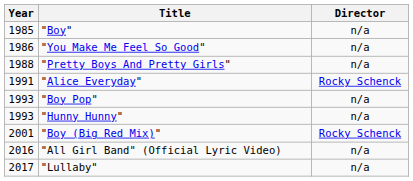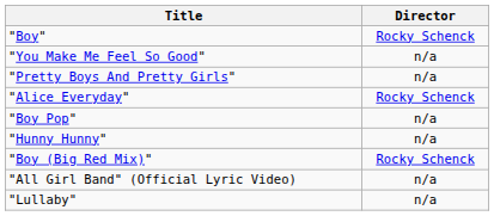 <table class="wikitable" width="500em">
 <tr>
-<th>Year</th>
 <th>Title</th>
 <th>Director</th>
 </tr>
 <tr>
-<td rowspan="1" align="center">1985</td>
 <td>"<a href='#'>Boy</a>"</td>
-<td align="center">n/a</td>
+<td align="center"><a href='#'>Rocky Schenck</a></td>
 </tr>
 <tr>
-<td rowspan="1" align="center">1986</td>
 <td>"<a href='#'>You Make Me Feel So Good</a>"</td>
 <td align="center">n/a</td>
 </tr>
 <tr>
-<td rowspan="1" align="center">1988</td>
 <td>"<a href='#'>Pretty Boys And Pretty Girls</a>"</td>
 <td align="center">n/a</td>
 </tr>
 <tr>
-<td rowspan="1" align="center">1991</td>
 <td>"<a href='#'>Alice Everyday</a>"</td>
 <td align="center"><a href='#'>Rocky Schenck</a></td>
 </tr>
 <tr>
-<td rowspan="1" align="center">1993</td>
 <td>"<a href='#'>Boy Pop</a>"</td>
 <td align="center">n/a</td>
 </tr>
 <tr>
-<td rowspan="1" align="center">1993</td>
 <td>"<a href='#'>Hunny Hunny</a>"</td>
 <td align="center">n/a</td>
 </tr>
 <tr>
-<td rowspan="1" align="center">2001</td>
 <td>"<a href='#'>Boy (Big Red Mix)</a>"</td>
 <td align="center"><a href='#'>Rocky Schenck</a></td>
 </tr>
 <tr>
-<td rowspan="1" align="center">2016</td>
 <td>"All Girl Band" (Official Lyric Video)</td>
 <td align="center">n/a</td>
 </tr>
 <tr>
-<td rowspan="1" align="center">2017</td>
 <td>"Lullaby"</td>
 <td align="center">n/a</td>
 </tr>
 </table>
